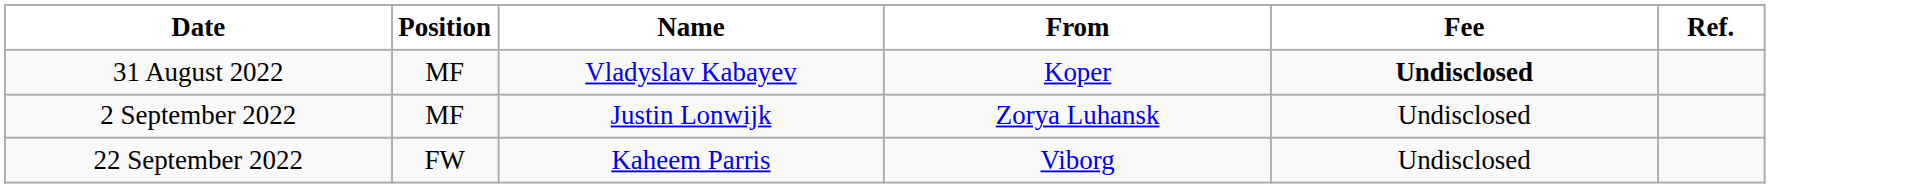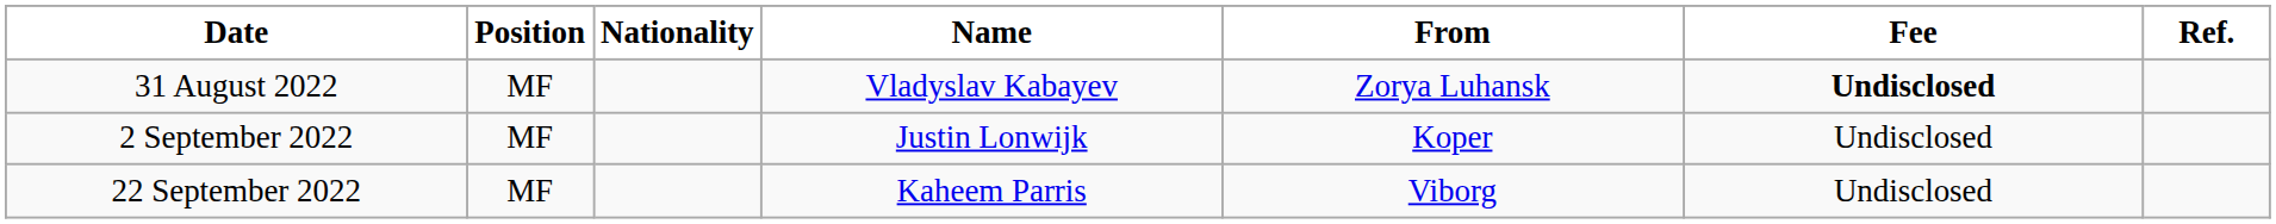 <table class="wikitable" style="text-align:center; font-size:90%; ">
 <tr>
 <th style="background:#ffffff; color:black; width:200px;">Date</th>
 <th style="background:#ffffff; color:black; width:50px;">Position</th>
+<th style="background:#ffffff; color:black; width:50px;">Nationality</th>
 <th style="background:#ffffff; color:black; width:200px;">Name</th>
 <th style="background:#ffffff; color:black; width:200px;">From</th>
 <th style="background:#ffffff; color:black; width:200px;">Fee</th>
 <th style="background:#ffffff; color:black; width:50px;">Ref.</th>
 </tr>
 <tr>
 <td>31 August 2022</td>
 <td>MF</td>
+<td></td>
 <td><a href='#'>Vladyslav Kabayev</a></td>
-<td><a href='#'>Koper</a></td>
+<td><a href='#'>Zorya Luhansk</a></td>
 <td><strong>Undisclosed</strong></td>
 <td></td>
 </tr>
 <tr>
 <td>2 September 2022</td>
 <td>MF</td>
+<td></td>
 <td><a href='#'>Justin Lonwijk</a></td>
-<td><a href='#'>Zorya Luhansk</a></td>
+<td><a href='#'>Koper</a></td>
 <td>Undisclosed</td>
 <td></td>
 </tr>
 <tr>
 <td>22 September 2022</td>
-<td>FW</td>
+<td>MF</td>
+<td></td>
 <td><a href='#'>Kaheem Parris</a></td>
 <td><a href='#'>Viborg</a></td>
 <td>Undisclosed</td>
 <td></td>
 </tr>
 </table>
